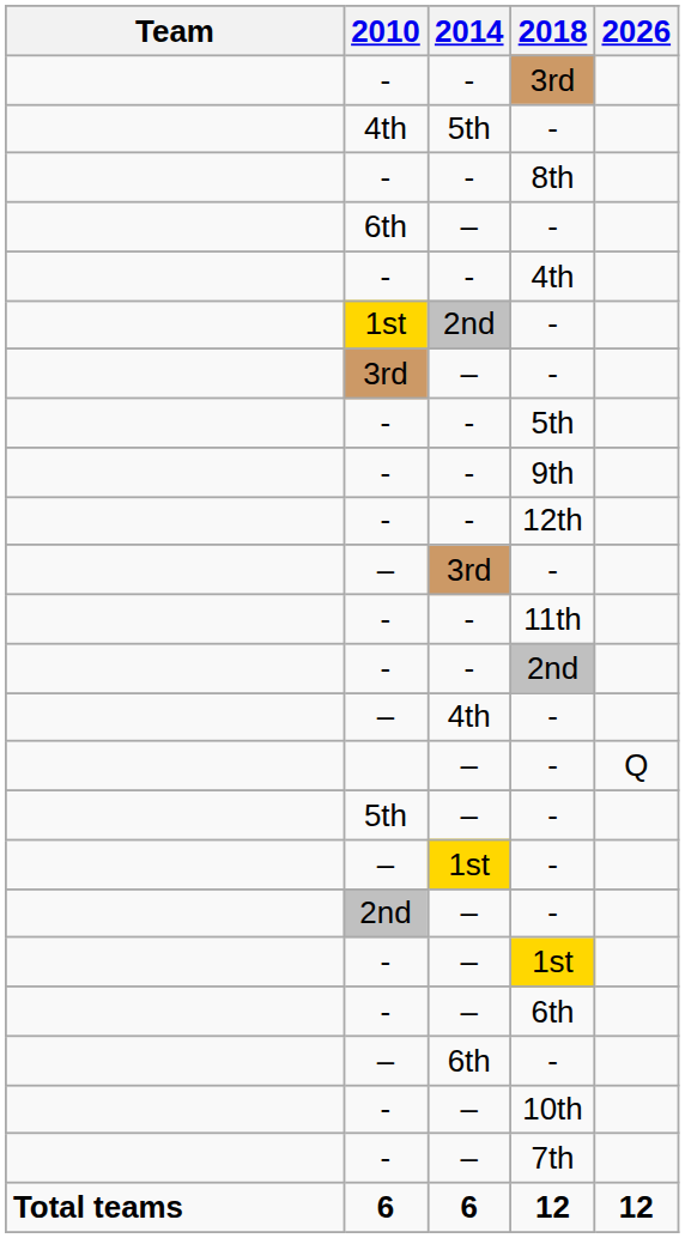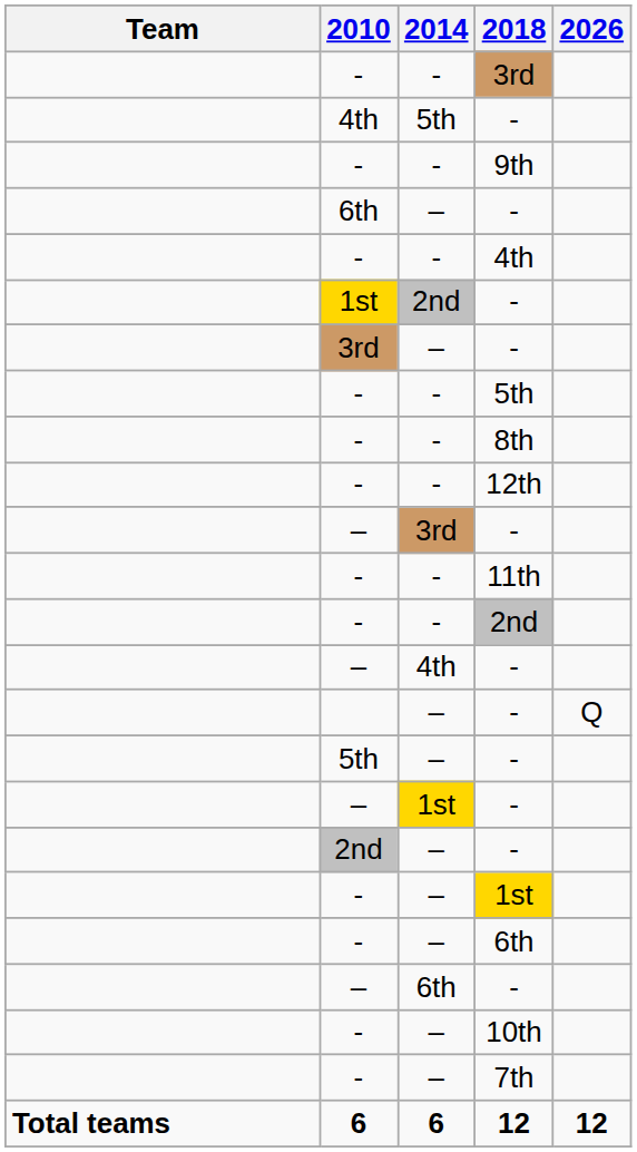 <table class=wikitable style="text-align:center; font-size:90%">
 <tr>
 <th width=150>Team</th>
 <th><a href='#'>2010</a></th>
 <th><a href='#'>2014</a></th>
 <th><a href='#'>2018</a></th>
 <th><a href='#'>2026</a></th>
 </tr>
 <tr>
 <td align=left></td>
 <td>-</td>
 <td>-</td>
 <td bgcolor=cc9966>3rd</td>
 <td></td>
 </tr>
 <tr>
 <td align=left></td>
 <td>4th</td>
 <td>5th</td>
 <td>-</td>
 <td></td>
 </tr>
 <tr>
 <td align=left></td>
 <td>-</td>
 <td>-</td>
-<td>8th</td>
+<td>9th</td>
 <td></td>
 </tr>
 <tr>
 <td align=left></td>
 <td>6th</td>
 <td>–</td>
 <td>-</td>
 <td></td>
 </tr>
 <tr>
 <td align=left></td>
 <td>-</td>
 <td>-</td>
 <td>4th</td>
 <td></td>
 </tr>
 <tr>
 <td align=left></td>
 <td bgcolor=gold>1st</td>
 <td bgcolor=silver>2nd</td>
 <td>-</td>
 <td></td>
 </tr>
 <tr>
 <td align=left></td>
 <td bgcolor=cc9966>3rd</td>
 <td>–</td>
 <td>-</td>
 <td></td>
 </tr>
 <tr>
 <td align=left></td>
 <td>-</td>
 <td>-</td>
 <td>5th</td>
 <td></td>
 </tr>
 <tr>
 <td align=left></td>
 <td>-</td>
 <td>-</td>
-<td>9th</td>
+<td>8th</td>
 <td></td>
 </tr>
 <tr>
 <td align=left></td>
 <td>-</td>
 <td>-</td>
 <td>12th</td>
 <td></td>
 </tr>
 <tr>
 <td align=left></td>
 <td>–</td>
 <td bgcolor=cc9966>3rd</td>
 <td>-</td>
 <td></td>
 </tr>
 <tr>
 <td align=left></td>
 <td>-</td>
 <td>-</td>
 <td>11th</td>
 <td></td>
 </tr>
 <tr>
 <td align=left></td>
 <td>-</td>
 <td>-</td>
 <td bgcolor=silver>2nd</td>
 <td></td>
 </tr>
 <tr>
 <td align=left></td>
 <td>–</td>
 <td>4th</td>
 <td>-</td>
 <td></td>
 </tr>
 <tr>
 <td align=left></td>
 <td></td>
 <td>–</td>
 <td>-</td>
 <td>Q</td>
 </tr>
 <tr>
 <td align=left></td>
 <td>5th</td>
 <td>–</td>
 <td>-</td>
 <td></td>
 </tr>
 <tr>
 <td align=left></td>
 <td>–</td>
 <td bgcolor=gold>1st</td>
 <td>-</td>
 <td></td>
 </tr>
 <tr>
 <td align=left></td>
 <td bgcolor=silver>2nd</td>
 <td>–</td>
 <td>-</td>
 <td></td>
 </tr>
 <tr>
 <td align=left></td>
 <td>-</td>
 <td>–</td>
 <td bgcolor=gold>1st</td>
 <td></td>
 </tr>
 <tr>
 <td align=left></td>
 <td>-</td>
 <td>–</td>
 <td>6th</td>
 <td></td>
 </tr>
 <tr>
 <td align=left></td>
 <td>–</td>
 <td>6th</td>
 <td>-</td>
 <td></td>
 </tr>
 <tr>
 <td align=left></td>
 <td>-</td>
 <td>–</td>
 <td>10th</td>
 <td></td>
 </tr>
 <tr>
 <td align=left></td>
 <td>-</td>
 <td>–</td>
 <td>7th</td>
 <td></td>
 </tr>
 <tr>
 <td align=left><strong>Total teams</strong></td>
 <td><strong>6</strong></td>
 <td><strong>6</strong></td>
 <td><strong>12</strong></td>
 <td><strong>12</strong></td>
 </tr>
 </table>
